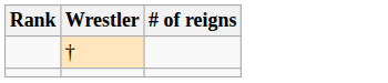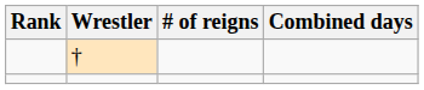 <table class="wikitable sortable">
 <tr>
 <th>Rank </th>
 <th>Wrestler</th>
 <th># of reigns</th>
+<th>Combined days</th>
 </tr>
 <tr>
 <td></td>
 <td style="background-color:#FFE6BD">†</td>
+<td></td>
 <td></td>
 </tr>
 <tr>
 <td></td>
 <td></td>
 <td></td>
+<td></td>
 </tr>
 </table>
